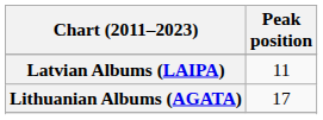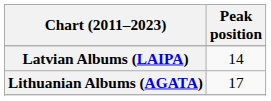 <table class="wikitable sortable plainrowheaders" style="text-align:center">
 <tr>
 <th scope="col">Chart (2011–2023)</th>
 <th scope="col">Peak<br>position</th>
 </tr>
 <tr>
 </tr>
 <tr>
 </tr>
 <tr>
 </tr>
 <tr>
 </tr>
 <tr>
 </tr>
 <tr>
 </tr>
 <tr>
 </tr>
 <tr>
 </tr>
 <tr>
 </tr>
 <tr>
 </tr>
 <tr>
 </tr>
 <tr>
 </tr>
 <tr>
 </tr>
 <tr>
 <th scope="row">Latvian Albums (<a href='#'>LAIPA</a>)</th>
-<td>11</td>
+<td>14</td>
 </tr>
 <tr>
 <th scope="row">Lithuanian Albums (<a href='#'>AGATA</a>)</th>
 <td>17</td>
 </tr>
 <tr>
 </tr>
 <tr>
 </tr>
 <tr>
 </tr>
 <tr>
 </tr>
 <tr>
 </tr>
 <tr>
 </tr>
 <tr>
 </tr>
 <tr>
 </tr>
 <tr>
 </tr>
 <tr>
 </tr>
 <tr>
 </tr>
 </table>
